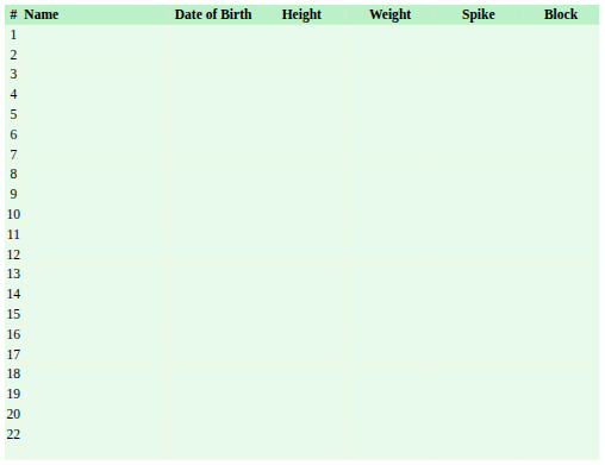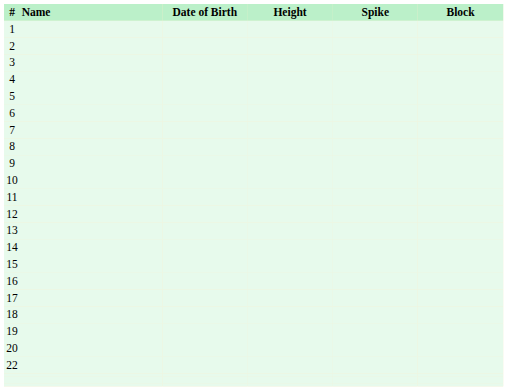 <table border=0 cellpadding=2 cellspacing=0  |- bgcolor=#FFECCE style="text-align:center; font-size:90%; width:100%">
 <tr bgcolor=#BBF0C9>
 <th width=2%>#</th>
 <th align=left width=25%>Name</th>
 <th width=15%>Date of Birth</th>
 <th width=15%>Height</th>
-<th width=15%>Weight</th>
 <th width=15%>Spike</th>
 <th width=15%>Block</th>
 </tr>
 <tr bgcolor=#E7FAEC>
 <td>1</td>
 <td align=left></td>
 <td align=right></td>
-<td></td>
 <td></td>
 <td></td>
 <td></td>
 </tr>
 <tr bgcolor=#E7FAEC>
 <td>2</td>
 <td align=left></td>
 <td align=right></td>
 <td></td>
 <td></td>
 <td></td>
-<td></td>
 </tr>
 <tr bgcolor=#E7FAEC>
 <td>3</td>
 <td align=left></td>
 <td align=right></td>
-<td></td>
 <td></td>
 <td></td>
 <td></td>
 </tr>
 <tr bgcolor=#E7FAEC>
 <td>4</td>
 <td align=left></td>
 <td align=right></td>
 <td></td>
 <td></td>
 <td></td>
-<td></td>
 </tr>
 <tr bgcolor=#E7FAEC>
 <td>5</td>
 <td align=left></td>
 <td align=right></td>
-<td></td>
 <td></td>
 <td></td>
 <td></td>
 </tr>
 <tr bgcolor=#E7FAEC>
 <td>6</td>
 <td align=left></td>
 <td align=right></td>
 <td></td>
 <td></td>
 <td></td>
-<td></td>
 </tr>
 <tr bgcolor=#E7FAEC>
 <td>7</td>
 <td align=left></td>
 <td align=right></td>
-<td></td>
 <td></td>
 <td></td>
 <td></td>
 </tr>
 <tr bgcolor=#E7FAEC>
 <td>8</td>
 <td align=left></td>
 <td align=right></td>
 <td></td>
 <td></td>
 <td></td>
-<td></td>
 </tr>
 <tr bgcolor=#E7FAEC>
 <td>9</td>
 <td align=left></td>
 <td align=right></td>
-<td></td>
 <td></td>
 <td></td>
 <td></td>
 </tr>
 <tr bgcolor=#E7FAEC>
 <td>10</td>
 <td align=left></td>
 <td align=right></td>
 <td></td>
 <td></td>
 <td></td>
-<td></td>
 </tr>
 <tr bgcolor=#E7FAEC>
 <td>11</td>
 <td align=left></td>
 <td align=right></td>
-<td></td>
 <td></td>
 <td></td>
 <td></td>
 </tr>
 <tr bgcolor=#E7FAEC>
 <td>12</td>
 <td align=left></td>
 <td align=right></td>
 <td></td>
 <td></td>
 <td></td>
-<td></td>
 </tr>
 <tr bgcolor=#E7FAEC>
 <td>13</td>
 <td align=left></td>
 <td align=right></td>
-<td></td>
 <td></td>
 <td></td>
 <td></td>
 </tr>
 <tr bgcolor=#E7FAEC>
 <td>14</td>
 <td align=left></td>
 <td align=right></td>
 <td></td>
 <td></td>
 <td></td>
-<td></td>
 </tr>
 <tr bgcolor=#E7FAEC>
 <td>15</td>
 <td align=left></td>
 <td align=right></td>
-<td></td>
 <td></td>
 <td></td>
 <td></td>
 </tr>
 <tr bgcolor=#E7FAEC>
 <td>16</td>
 <td align=left></td>
 <td align=right></td>
 <td></td>
 <td></td>
 <td></td>
-<td></td>
 </tr>
 <tr bgcolor=#E7FAEC>
 <td>17</td>
 <td align=left></td>
 <td align=right></td>
-<td></td>
 <td></td>
 <td></td>
 <td></td>
 </tr>
 <tr bgcolor=#E7FAEC>
 <td>18</td>
 <td align=left></td>
 <td align=right></td>
 <td></td>
 <td></td>
 <td></td>
-<td></td>
 </tr>
 <tr bgcolor=#E7FAEC>
 <td>19</td>
 <td align=left></td>
 <td align=right></td>
-<td></td>
 <td></td>
 <td></td>
 <td></td>
 </tr>
 <tr bgcolor=#E7FAEC>
 <td>20</td>
 <td align=left></td>
 <td align=right></td>
 <td></td>
 <td></td>
 <td></td>
-<td></td>
 </tr>
 <tr bgcolor=#E7FAEC>
 <td>22</td>
 <td align=left></td>
 <td align=right></td>
-<td></td>
 <td></td>
 <td></td>
 <td></td>
 </tr>
 <tr bgcolor=#E7FAEC>
 <td></td>
 <td align="left"></td>
 <td align="right"></td>
 <td></td>
 <td></td>
 <td></td>
-<td></td>
 </tr>
 <tr bgcolor=#E7FAEC>
 <td></td>
 <td align="left"></td>
 <td align="right"></td>
-<td></td>
 <td></td>
 <td></td>
 <td></td>
 </tr>
 <tr bgcolor=#E7FAEC>
 <td></td>
 <td align="left"></td>
 <td align="right"></td>
 <td></td>
 <td></td>
 <td></td>
-<td></td>
 </tr>
 <tr bgcolor=#E7FAEC>
 <td></td>
 <td align="left"></td>
 <td align="right"></td>
 <td></td>
 <td></td>
 <td></td>
-<td></td>
 </tr>
 </table>
